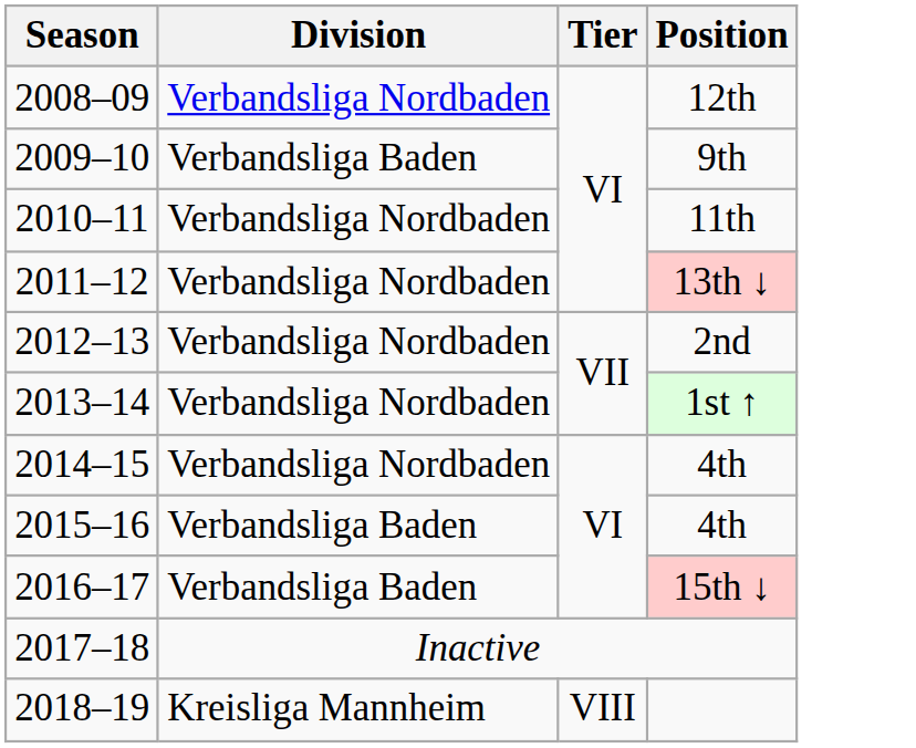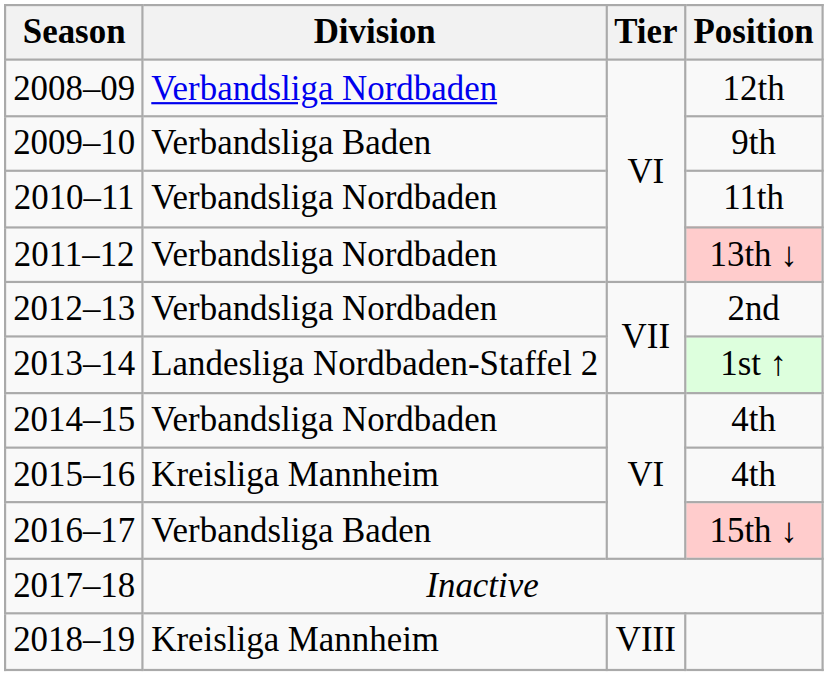 <table class="wikitable">
 <tr>
 <th>Season</th>
 <th>Division</th>
 <th>Tier</th>
 <th>Position</th>
 </tr>
 <tr align="center">
 <td>2008–09</td>
 <td align="left"><a href='#'>Verbandsliga Nordbaden</a></td>
 <td rowspan=4>VI</td>
 <td>12th</td>
 </tr>
 <tr align="center">
 <td>2009–10</td>
 <td align="left">Verbandsliga Baden</td>
 <td>9th</td>
 </tr>
 <tr align="center">
 <td>2010–11</td>
 <td align="left">Verbandsliga Nordbaden</td>
 <td>11th</td>
 </tr>
 <tr align="center">
 <td>2011–12</td>
 <td align="left">Verbandsliga Nordbaden</td>
 <td style="background:#ffcccc">13th ↓</td>
 </tr>
 <tr align="center">
 <td>2012–13</td>
 <td align="left">Verbandsliga Nordbaden</td>
 <td rowspan=2>VII</td>
 <td>2nd</td>
 </tr>
 <tr align="center">
 <td>2013–14</td>
-<td align="left">Verbandsliga Nordbaden</td>
+<td align="left">Landesliga Nordbaden-Staffel 2</td>
 <td style="background:#ddffdd">1st ↑</td>
 </tr>
 <tr align="center">
 <td>2014–15</td>
 <td align="left">Verbandsliga Nordbaden</td>
 <td rowspan=3>VI</td>
 <td>4th</td>
 </tr>
 <tr align="center">
 <td>2015–16</td>
-<td align="left">Verbandsliga Baden</td>
+<td align="left">Kreisliga Mannheim</td>
 <td>4th</td>
 </tr>
 <tr align="center">
 <td>2016–17</td>
 <td align="left">Verbandsliga Baden</td>
 <td style="background:#ffcccc">15th ↓</td>
 </tr>
 <tr align="center">
 <td>2017–18</td>
 <td colspan=3 align="center"><em>Inactive</em></td>
 </tr>
 <tr align="center">
 <td>2018–19</td>
 <td align="left">Kreisliga Mannheim</td>
 <td>VIII</td>
 <td></td>
 </tr>
 </table>
